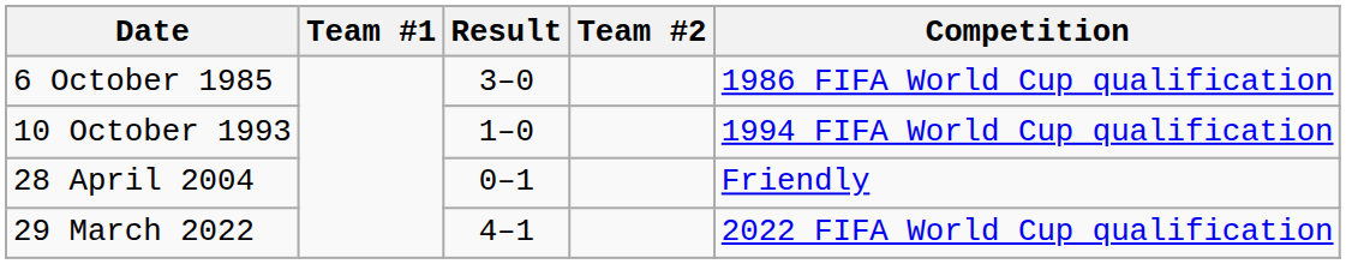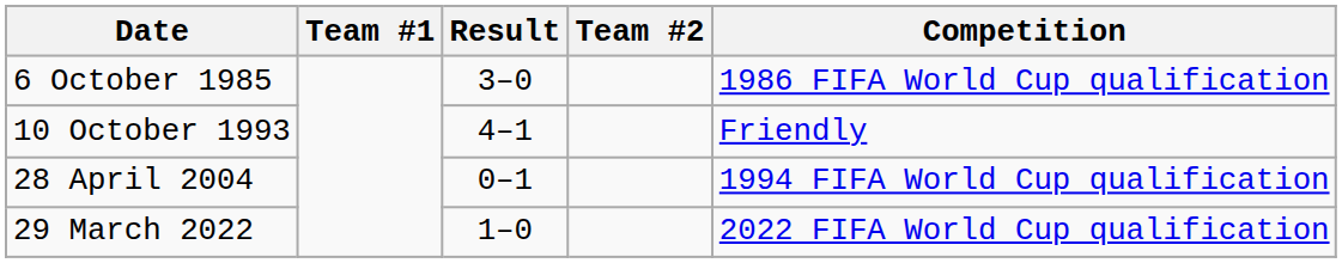 <table class="wikitable">
 <tr>
 <th>Date</th>
 <th>Team #1</th>
 <th>Result</th>
 <th>Team #2</th>
 <th>Competition</th>
 </tr>
 <tr>
 <td>6 October 1985</td>
 <td rowspan="4" align="right"></td>
 <td align="center">3–0</td>
 <td></td>
 <td><a href='#'>1986 FIFA World Cup qualification</a></td>
 </tr>
 <tr>
 <td>10 October 1993</td>
-<td align="center">1–0</td>
+<td align="center">4–1</td>
 <td></td>
-<td><a href='#'>1994 FIFA World Cup qualification</a></td>
+<td><a href='#'>Friendly</a></td>
 </tr>
 <tr>
 <td>28 April 2004</td>
 <td align="center">0–1</td>
 <td></td>
-<td><a href='#'>Friendly</a></td>
+<td><a href='#'>1994 FIFA World Cup qualification</a></td>
 </tr>
 <tr>
 <td>29 March 2022</td>
-<td align="center">4–1</td>
+<td align="center">1–0</td>
 <td></td>
 <td><a href='#'>2022 FIFA World Cup qualification</a></td>
 </tr>
 </table>
